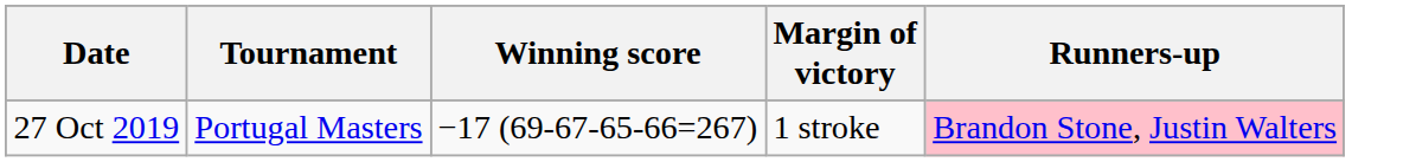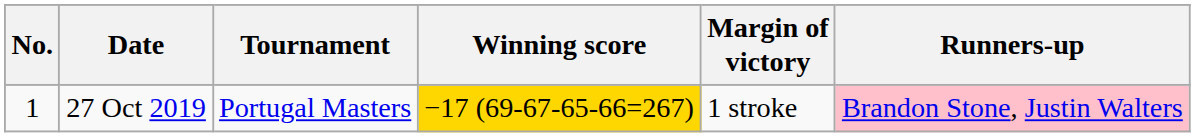 <table class="wikitable" style="font-size:95%;">
 <tr>
+<th>No.</th>
 <th>Date</th>
 <th>Tournament</th>
 <th>Winning score</th>
 <th>Margin of<br>victory</th>
 <th>Runners-up</th>
 </tr>
 <tr>
+<td align=center>1</td>
 <td align=right>27 Oct <a href='#'>2019</a></td>
 <td><a href='#'>Portugal Masters</a></td>
-<td>−17 (69-67-65-66=267)</td>
+<td style="background: gold;">−17 (69-67-65-66=267)</td>
 <td>1 stroke</td>
 <td style="background: pink;"> <a href='#'>Brandon Stone</a>,  <a href='#'>Justin Walters</a></td>
 </tr>
 </table>
